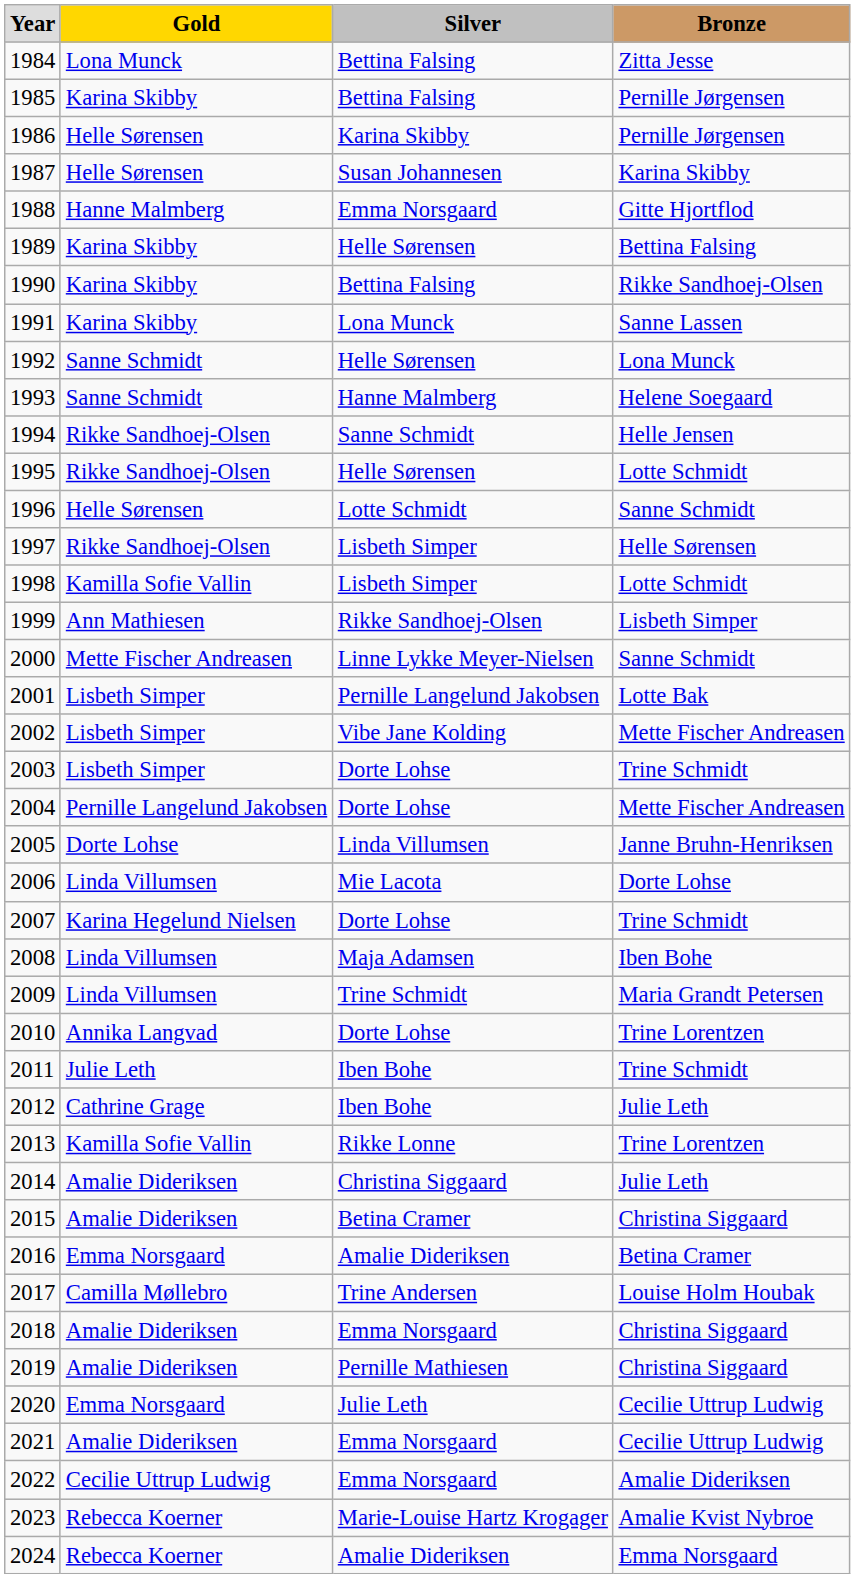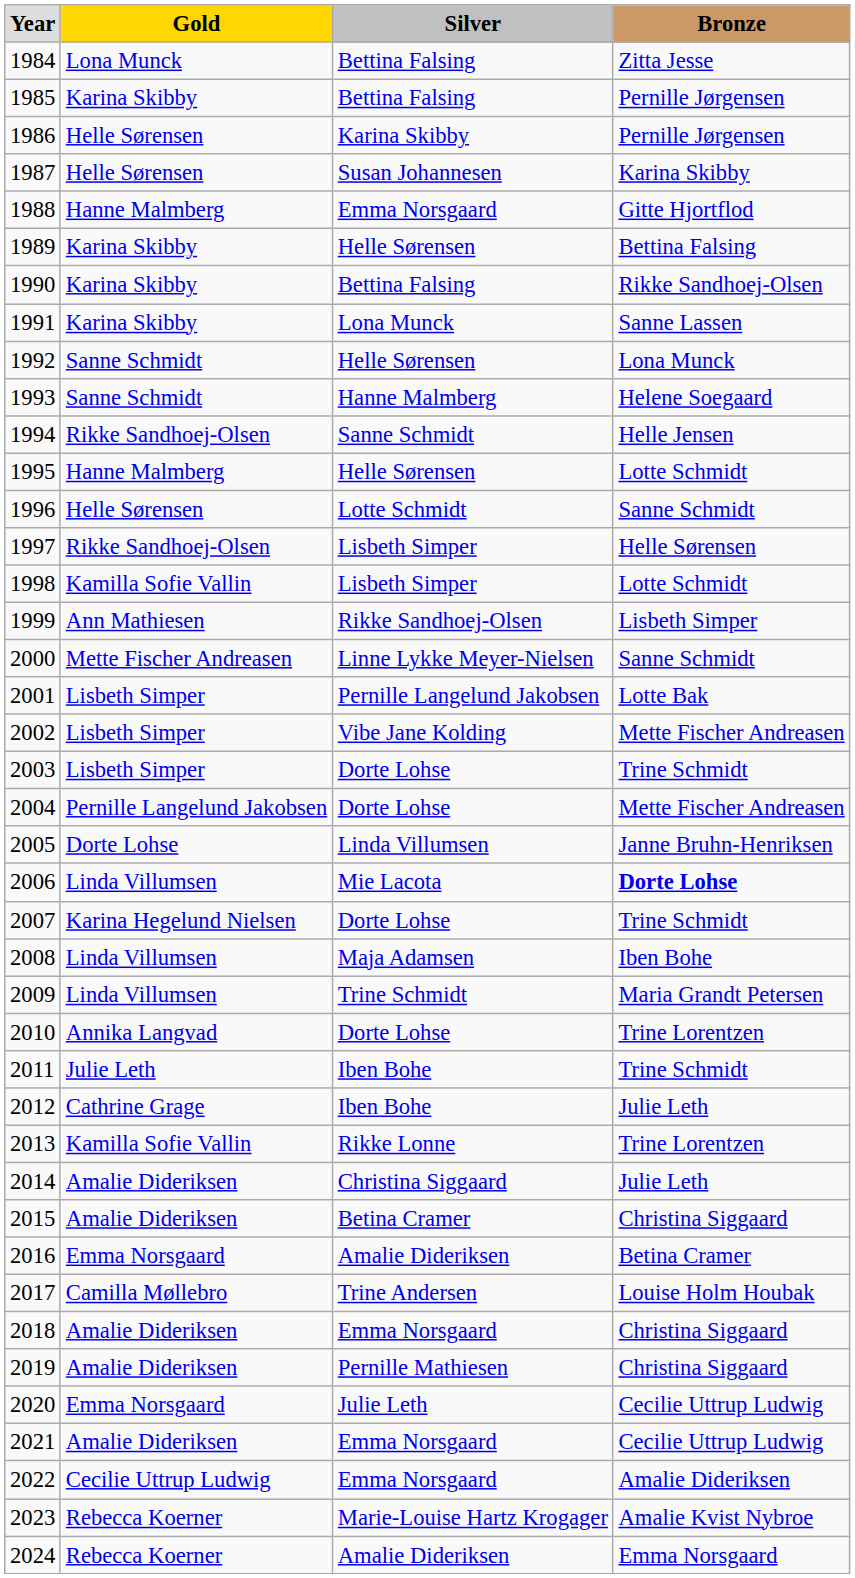 <table class="wikitable sortable" style="font-size:95%">
 <tr>
 <td style="background:#DDDDDD; font-weight:bold; text-align:center;">Year</td>
 <td style="background:gold; font-weight:bold; text-align:center;">Gold</td>
 <td style="background:silver; font-weight:bold; text-align:center;">Silver</td>
 <td style="background:#cc9966; font-weight:bold; text-align:center;">Bronze</td>
 </tr>
 <tr>
 <td>1984</td>
 <td><a href='#'>Lona Munck</a></td>
 <td><a href='#'>Bettina Falsing</a></td>
 <td><a href='#'>Zitta Jesse</a></td>
 </tr>
 <tr>
 <td>1985</td>
 <td><a href='#'>Karina Skibby</a></td>
 <td><a href='#'>Bettina Falsing</a></td>
 <td><a href='#'>Pernille Jørgensen</a></td>
 </tr>
 <tr>
 <td>1986</td>
 <td><a href='#'>Helle Sørensen</a></td>
 <td><a href='#'>Karina Skibby</a></td>
 <td><a href='#'>Pernille Jørgensen</a></td>
 </tr>
 <tr>
 <td>1987</td>
 <td><a href='#'>Helle Sørensen</a></td>
 <td><a href='#'>Susan Johannesen</a></td>
 <td><a href='#'>Karina Skibby</a></td>
 </tr>
 <tr>
 <td>1988</td>
 <td><a href='#'>Hanne Malmberg</a></td>
 <td><a href='#'>Emma Norsgaard</a></td>
 <td><a href='#'>Gitte Hjortflod</a></td>
 </tr>
 <tr>
 <td>1989</td>
 <td><a href='#'>Karina Skibby</a></td>
 <td><a href='#'>Helle Sørensen</a></td>
 <td><a href='#'>Bettina Falsing</a></td>
 </tr>
 <tr>
 <td>1990</td>
 <td><a href='#'>Karina Skibby</a></td>
 <td><a href='#'>Bettina Falsing</a></td>
 <td><a href='#'>Rikke Sandhoej-Olsen</a></td>
 </tr>
 <tr>
 <td>1991</td>
 <td><a href='#'>Karina Skibby</a></td>
 <td><a href='#'>Lona Munck</a></td>
 <td><a href='#'>Sanne Lassen</a></td>
 </tr>
 <tr>
 <td>1992</td>
 <td><a href='#'>Sanne Schmidt</a></td>
 <td><a href='#'>Helle Sørensen</a></td>
 <td><a href='#'>Lona Munck</a></td>
 </tr>
 <tr>
 <td>1993</td>
 <td><a href='#'>Sanne Schmidt</a></td>
 <td><a href='#'>Hanne Malmberg</a></td>
 <td><a href='#'>Helene Soegaard</a></td>
 </tr>
 <tr>
 <td>1994</td>
 <td><a href='#'>Rikke Sandhoej-Olsen</a></td>
 <td><a href='#'>Sanne Schmidt</a></td>
 <td><a href='#'>Helle Jensen</a></td>
 </tr>
 <tr>
 <td>1995</td>
-<td><a href='#'>Rikke Sandhoej-Olsen</a></td>
+<td><a href='#'>Hanne Malmberg</a></td>
 <td><a href='#'>Helle Sørensen</a></td>
 <td><a href='#'>Lotte Schmidt</a></td>
 </tr>
 <tr>
 <td>1996</td>
 <td><a href='#'>Helle Sørensen</a></td>
 <td><a href='#'>Lotte Schmidt</a></td>
 <td><a href='#'>Sanne Schmidt</a></td>
 </tr>
 <tr>
 <td>1997</td>
 <td><a href='#'>Rikke Sandhoej-Olsen</a></td>
 <td><a href='#'>Lisbeth Simper</a></td>
 <td><a href='#'>Helle Sørensen</a></td>
 </tr>
 <tr>
 <td>1998</td>
 <td><a href='#'>Kamilla Sofie Vallin</a></td>
 <td><a href='#'>Lisbeth Simper</a></td>
 <td><a href='#'>Lotte Schmidt</a></td>
 </tr>
 <tr>
 <td>1999</td>
 <td><a href='#'>Ann Mathiesen</a></td>
 <td><a href='#'>Rikke Sandhoej-Olsen</a></td>
 <td><a href='#'>Lisbeth Simper</a></td>
 </tr>
 <tr>
 <td>2000</td>
 <td><a href='#'>Mette Fischer Andreasen</a></td>
 <td><a href='#'>Linne Lykke Meyer-Nielsen</a></td>
 <td><a href='#'>Sanne Schmidt</a></td>
 </tr>
 <tr>
 <td>2001</td>
 <td><a href='#'>Lisbeth Simper</a></td>
 <td><a href='#'>Pernille Langelund Jakobsen</a></td>
 <td><a href='#'>Lotte Bak</a></td>
 </tr>
 <tr>
 <td>2002</td>
 <td><a href='#'>Lisbeth Simper</a></td>
 <td><a href='#'>Vibe Jane Kolding</a></td>
 <td><a href='#'>Mette Fischer Andreasen</a></td>
 </tr>
 <tr>
 <td>2003</td>
 <td><a href='#'>Lisbeth Simper</a></td>
 <td><a href='#'>Dorte Lohse</a></td>
 <td><a href='#'>Trine Schmidt</a></td>
 </tr>
 <tr>
 <td>2004</td>
 <td><a href='#'>Pernille Langelund Jakobsen</a></td>
 <td><a href='#'>Dorte Lohse</a></td>
 <td><a href='#'>Mette Fischer Andreasen</a></td>
 </tr>
 <tr>
 <td>2005</td>
 <td><a href='#'>Dorte Lohse</a></td>
 <td><a href='#'>Linda Villumsen</a></td>
 <td><a href='#'>Janne Bruhn-Henriksen</a></td>
 </tr>
 <tr>
 <td>2006</td>
 <td><a href='#'>Linda Villumsen</a></td>
 <td><a href='#'>Mie Lacota</a></td>
-<td><a href='#'>Dorte Lohse</a></td>
+<td><strong><a href='#'>Dorte Lohse</a></strong></td>
 </tr>
 <tr>
 <td>2007</td>
 <td><a href='#'>Karina Hegelund Nielsen</a></td>
 <td><a href='#'>Dorte Lohse</a></td>
 <td><a href='#'>Trine Schmidt</a></td>
 </tr>
 <tr>
 <td>2008</td>
 <td><a href='#'>Linda Villumsen</a></td>
 <td><a href='#'>Maja Adamsen</a></td>
 <td><a href='#'>Iben Bohe</a></td>
 </tr>
 <tr>
 <td>2009</td>
 <td><a href='#'>Linda Villumsen</a></td>
 <td><a href='#'>Trine Schmidt</a></td>
 <td><a href='#'>Maria Grandt Petersen</a></td>
 </tr>
 <tr>
 <td>2010</td>
 <td><a href='#'>Annika Langvad</a></td>
 <td><a href='#'>Dorte Lohse</a></td>
 <td><a href='#'>Trine Lorentzen</a></td>
 </tr>
 <tr>
 <td>2011</td>
 <td><a href='#'>Julie Leth</a></td>
 <td><a href='#'>Iben Bohe</a></td>
 <td><a href='#'>Trine Schmidt</a></td>
 </tr>
 <tr>
 <td>2012</td>
 <td><a href='#'>Cathrine Grage</a></td>
 <td><a href='#'>Iben Bohe</a></td>
 <td><a href='#'>Julie Leth</a></td>
 </tr>
 <tr>
 <td>2013</td>
 <td><a href='#'>Kamilla Sofie Vallin</a></td>
 <td><a href='#'>Rikke Lonne</a></td>
 <td><a href='#'>Trine Lorentzen</a></td>
 </tr>
 <tr>
 <td>2014</td>
 <td><a href='#'>Amalie Dideriksen</a></td>
 <td><a href='#'>Christina Siggaard</a></td>
 <td><a href='#'>Julie Leth</a></td>
 </tr>
 <tr>
 <td>2015</td>
 <td><a href='#'>Amalie Dideriksen</a></td>
 <td><a href='#'>Betina Cramer</a></td>
 <td><a href='#'>Christina Siggaard</a></td>
 </tr>
 <tr>
 <td>2016</td>
 <td><a href='#'>Emma Norsgaard</a></td>
 <td><a href='#'>Amalie Dideriksen</a></td>
 <td><a href='#'>Betina Cramer</a></td>
 </tr>
 <tr>
 <td>2017</td>
 <td><a href='#'>Camilla Møllebro</a></td>
 <td><a href='#'>Trine Andersen</a></td>
 <td><a href='#'>Louise Holm Houbak</a></td>
 </tr>
 <tr>
 <td>2018</td>
 <td><a href='#'>Amalie Dideriksen</a></td>
 <td><a href='#'>Emma Norsgaard</a></td>
 <td><a href='#'>Christina Siggaard</a></td>
 </tr>
 <tr>
 <td>2019</td>
 <td><a href='#'>Amalie Dideriksen</a></td>
 <td><a href='#'>Pernille Mathiesen</a></td>
 <td><a href='#'>Christina Siggaard</a></td>
 </tr>
 <tr>
 <td>2020</td>
 <td><a href='#'>Emma Norsgaard</a></td>
 <td><a href='#'>Julie Leth</a></td>
 <td><a href='#'>Cecilie Uttrup Ludwig</a></td>
 </tr>
 <tr>
 <td>2021</td>
 <td><a href='#'>Amalie Dideriksen</a></td>
 <td><a href='#'>Emma Norsgaard</a></td>
 <td><a href='#'>Cecilie Uttrup Ludwig</a></td>
 </tr>
 <tr>
 <td>2022</td>
 <td><a href='#'>Cecilie Uttrup Ludwig</a></td>
 <td><a href='#'>Emma Norsgaard</a></td>
 <td><a href='#'>Amalie Dideriksen</a></td>
 </tr>
 <tr>
 <td>2023</td>
 <td><a href='#'>Rebecca Koerner</a></td>
 <td><a href='#'>Marie-Louise Hartz Krogager</a></td>
 <td><a href='#'>Amalie Kvist Nybroe</a></td>
 </tr>
 <tr>
 <td>2024</td>
 <td><a href='#'>Rebecca Koerner</a></td>
 <td><a href='#'>Amalie Dideriksen</a></td>
 <td><a href='#'>Emma Norsgaard</a></td>
 </tr>
 </table>
